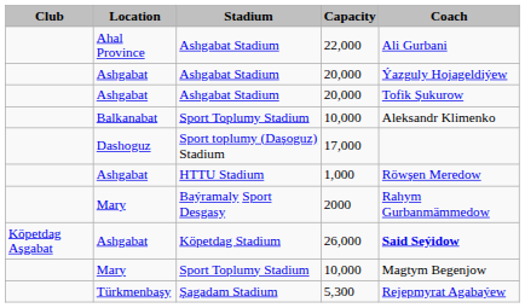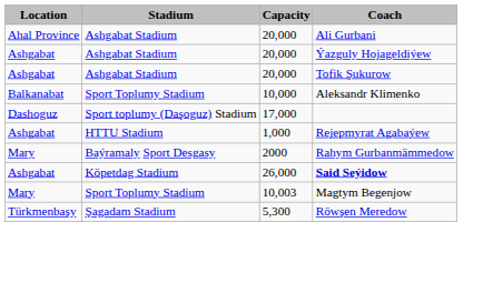 <table class="wikitable sortable">
 <tr>
-<th style="background:silver">Club</th>
 <th style="background:silver">Location</th>
 <th style="background:silver">Stadium</th>
 <th style="background:silver">Capacity</th>
 <th style="background:silver">Coach</th>
 </tr>
 <tr --->
-<td></td>
 <td><a href='#'>Ahal Province</a></td>
 <td><a href='#'>Ashgabat Stadium</a></td>
-<td>22,000</td>
+<td>20,000</td>
 <td> <a href='#'>Ali Gurbani</a></td>
 </tr>
 <tr --->
-<td></td>
 <td><a href='#'>Ashgabat</a></td>
 <td><a href='#'>Ashgabat Stadium</a></td>
 <td>20,000</td>
 <td> <a href='#'>Ýazguly Hojageldiýew</a></td>
 </tr>
 <tr --->
-<td></td>
 <td><a href='#'>Ashgabat</a></td>
 <td><a href='#'>Ashgabat Stadium</a></td>
 <td>20,000</td>
 <td> <a href='#'>Tofik Şukurow</a></td>
 </tr>
 <tr --->
-<td></td>
 <td><a href='#'>Balkanabat</a></td>
 <td><a href='#'>Sport Toplumy Stadium</a></td>
 <td>10,000</td>
 <td> Aleksandr Klimenko</td>
 </tr>
 <tr --->
-<td></td>
 <td><a href='#'>Dashoguz</a></td>
 <td><a href='#'>Sport toplumy (Daşoguz)</a> Stadium</td>
 <td>17,000</td>
 <td></td>
 </tr>
 <tr --->
-<td></td>
 <td><a href='#'>Ashgabat</a></td>
 <td><a href='#'>HTTU Stadium</a></td>
 <td>1,000</td>
-<td> <a href='#'>Röwşen Meredow</a></td>
+<td> <a href='#'>Rejepmyrat Agabaýew</a></td>
 </tr>
 <tr --->
-<td></td>
 <td><a href='#'>Mary</a></td>
 <td><a href='#'>Baýramaly</a> <a href='#'>Sport Desgasy</a></td>
 <td>2000</td>
 <td> <a href='#'>Rahym Gurbanmämmedow</a></td>
 </tr>
 <tr --->
-<td><a href='#'>Köpetdag Aşgabat</a></td>
 <td><a href='#'>Ashgabat</a></td>
 <td><a href='#'>Köpetdag Stadium</a></td>
 <td>26,000</td>
 <td><strong> <a href='#'>Said Seýidow</a></strong></td>
 </tr>
 <tr --->
-<td></td>
 <td><a href='#'>Mary</a></td>
 <td><a href='#'>Sport Toplumy Stadium</a></td>
-<td>10,000</td>
+<td>10,003</td>
 <td> Magtym Begenjow</td>
 </tr>
 <tr --->
-<td></td>
 <td><a href='#'>Türkmenbaşy</a></td>
 <td><a href='#'>Şagadam Stadium</a></td>
 <td>5,300</td>
-<td> <a href='#'>Rejepmyrat Agabaýew</a></td>
+<td> <a href='#'>Röwşen Meredow</a></td>
 </tr>
 </table>
